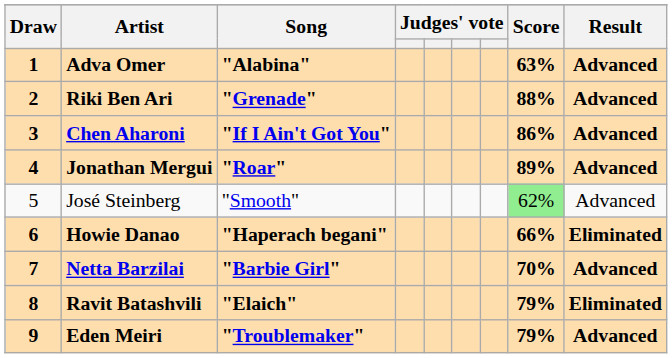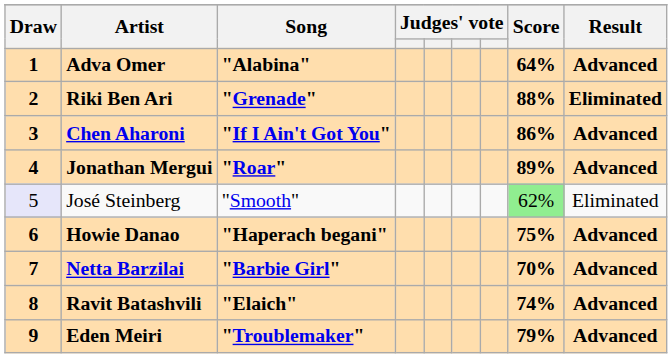 <table class="sortable wikitable" style="margin: 1em auto 1em auto; text-align:center; font-size:90%; line-height:18px;">
 <tr>
 </tr>
 <tr>
 <th rowspan="2">Draw</th>
 <th rowspan="2">Artist</th>
 <th rowspan="2">Song</th>
 <th colspan="4" class="unsortable">Judges' vote</th>
 <th rowspan="2">Score</th>
 <th rowspan="2">Result</th>
 </tr>
 <tr>
 <th class="unsortable"></th>
 <th class="unsortable"></th>
 <th class="unsortable"></th>
 <th class="unsortable"></th>
 </tr>
 <tr style="font-weight:bold; background:#FFDEAD;">
 <td>1</td>
 <td align="left">Adva Omer</td>
 <td align="left">"Alabina"</td>
 <td></td>
 <td></td>
 <td></td>
 <td></td>
-<td>63%</td>
+<td>64%</td>
 <td>Advanced</td>
 </tr>
 <tr style="font-weight:bold; background:#FFDEAD;">
 <td>2</td>
 <td align="left">Riki Ben Ari</td>
 <td align="left">"<a href='#'>Grenade</a>"</td>
 <td></td>
 <td></td>
 <td></td>
 <td></td>
 <td>88%</td>
-<td>Advanced</td>
+<td>Eliminated</td>
 </tr>
 <tr style="font-weight:bold; background:#FFDEAD;">
 <td>3</td>
 <td align="left"><a href='#'>Chen Aharoni</a></td>
 <td align="left">"<a href='#'>If I Ain't Got You</a>"</td>
 <td></td>
 <td></td>
 <td></td>
 <td></td>
 <td>86%</td>
 <td>Advanced</td>
 </tr>
 <tr style="font-weight:bold; background:#FFDEAD;">
 <td>4</td>
 <td align="left">Jonathan Mergui</td>
 <td align="left">"<a href='#'>Roar</a>"</td>
 <td></td>
 <td></td>
 <td></td>
 <td></td>
 <td>89%</td>
 <td>Advanced</td>
 </tr>
 <tr>
-<td>5</td>
+<td style="background: lavender;">5</td>
 <td align="left">José Steinberg</td>
 <td align="left">"<a href='#'>Smooth</a>"</td>
 <td></td>
 <td></td>
 <td></td>
 <td></td>
 <td style="background: lightgreen;">62%</td>
-<td>Advanced</td>
+<td>Eliminated</td>
 </tr>
 <tr style="font-weight:bold; background:#FFDEAD;">
 <td>6</td>
 <td align="left">Howie Danao</td>
 <td align="left">"Haperach begani"</td>
 <td></td>
 <td></td>
 <td></td>
 <td></td>
-<td>66%</td>
-<td>Eliminated</td>
+<td>75%</td>
+<td>Advanced</td>
 </tr>
 <tr style="font-weight:bold; background:#FFDEAD;">
 <td>7</td>
 <td align="left"><a href='#'>Netta Barzilai</a></td>
 <td align="left">"<a href='#'>Barbie Girl</a>"</td>
 <td></td>
 <td></td>
 <td></td>
 <td></td>
 <td>70%</td>
 <td>Advanced</td>
 </tr>
 <tr style="font-weight:bold; background:#FFDEAD;">
 <td>8</td>
 <td align="left">Ravit Batashvili</td>
 <td align="left">"Elaich"</td>
 <td></td>
 <td></td>
 <td></td>
 <td></td>
-<td>79%</td>
-<td>Eliminated</td>
+<td>74%</td>
+<td>Advanced</td>
 </tr>
 <tr style="font-weight:bold; background:#FFDEAD;">
 <td>9</td>
 <td align="left">Eden Meiri</td>
 <td align="left">"<a href='#'>Troublemaker</a>"</td>
 <td></td>
 <td></td>
 <td></td>
 <td></td>
 <td>79%</td>
 <td>Advanced</td>
 </tr>
 </table>
